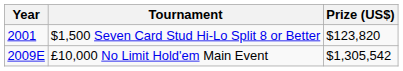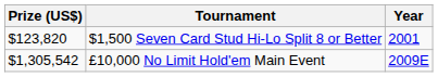 <table class="wikitable">
 <tr>
+<th>Prize (US$)</th>
+<th>Tournament</th>
 <th>Year</th>
-<th>Tournament</th>
-<th>Prize (US$)</th>
 </tr>
 <tr>
+<td>$123,820</td>
+<td>$1,500 <a href='#'>Seven Card Stud Hi-Lo Split 8 or Better</a></td>
 <td><a href='#'>2001</a></td>
-<td>$1,500 <a href='#'>Seven Card Stud Hi-Lo Split 8 or Better</a></td>
-<td>$123,820</td>
 </tr>
 <tr>
+<td>$1,305,542</td>
+<td>£10,000 <a href='#'>No Limit Hold'em</a> Main Event</td>
 <td><a href='#'>2009E</a></td>
-<td>£10,000 <a href='#'>No Limit Hold'em</a> Main Event</td>
-<td>$1,305,542</td>
 </tr>
 </table>
